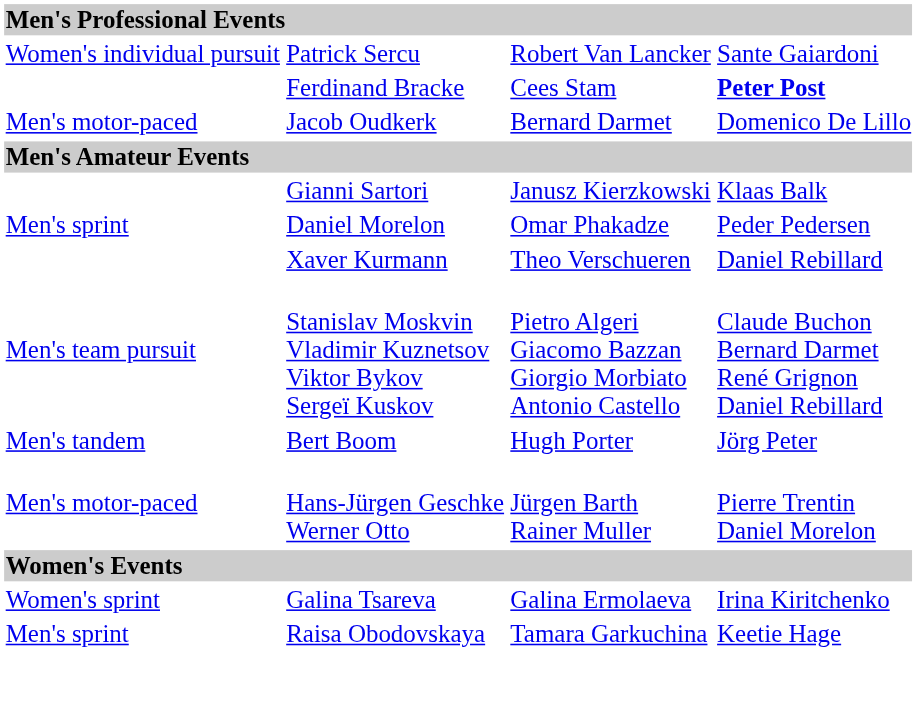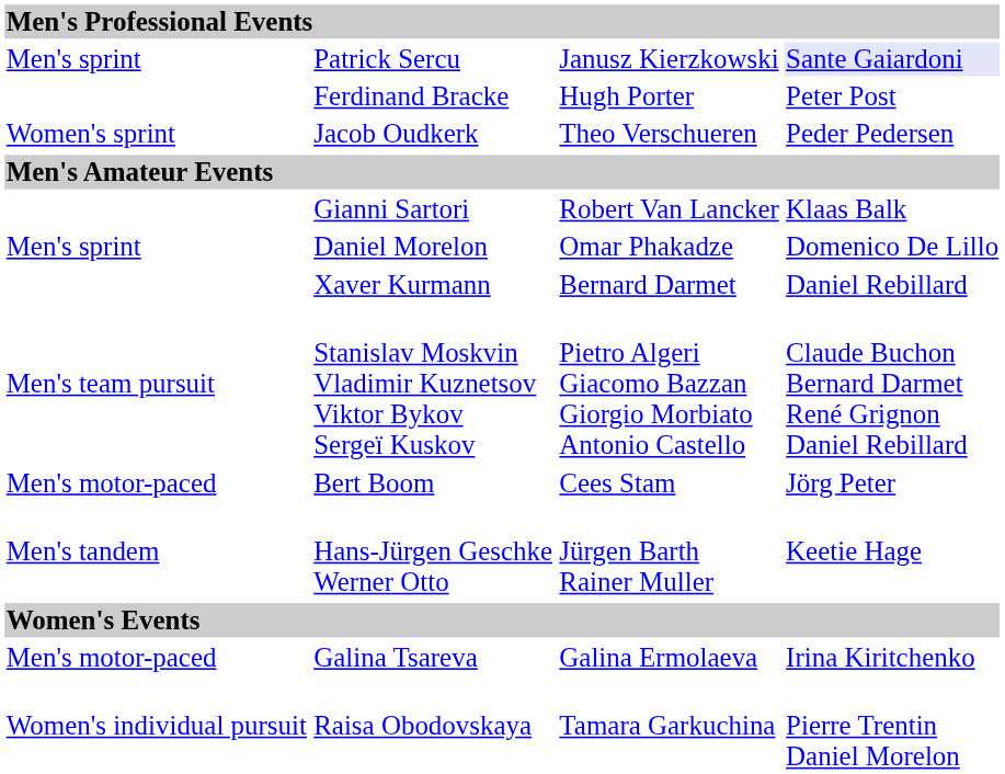 <table>
 <tr bgcolor="#cccccc">
 <td colspan=7><strong>Men's Professional Events</strong></td>
 </tr>
 <tr>
-<td><a href='#'>Women's individual pursuit</a><br></td>
+<td><a href='#'>Men's sprint</a> <br></td>
 <td><a href='#'>Patrick Sercu</a><br></td>
-<td><a href='#'>Robert Van Lancker</a><br></td>
-<td><a href='#'>Sante Gaiardoni</a><br></td>
+<td><a href='#'>Janusz Kierzkowski</a><br></td>
+<td style="background: lavender;"><a href='#'>Sante Gaiardoni</a><br></td>
 </tr>
 <tr>
 <td><br></td>
 <td><a href='#'>Ferdinand Bracke</a><br></td>
-<td><a href='#'>Cees Stam</a><br></td>
-<td><strong><a href='#'>Peter Post</a><br></strong></td>
+<td><a href='#'>Hugh Porter</a><br></td>
+<td><a href='#'>Peter Post</a><br></td>
 </tr>
 <tr>
-<td><a href='#'>Men's motor-paced</a><br></td>
+<td><a href='#'>Women's sprint</a><br></td>
 <td><a href='#'>Jacob Oudkerk</a><br></td>
-<td><a href='#'>Bernard Darmet</a><br></td>
-<td><a href='#'>Domenico De Lillo</a><br></td>
+<td><a href='#'>Theo Verschueren</a><br></td>
+<td><a href='#'>Peder Pedersen</a><br></td>
 </tr>
 <tr bgcolor="#cccccc">
 <td colspan=7><strong>Men's Amateur Events</strong></td>
 </tr>
 <tr>
 <td><br></td>
 <td><a href='#'>Gianni Sartori</a><br></td>
-<td><a href='#'>Janusz Kierzkowski</a><br></td>
+<td><a href='#'>Robert Van Lancker</a><br></td>
 <td><a href='#'>Klaas Balk</a> <br></td>
 </tr>
 <tr>
 <td><a href='#'>Men's sprint</a> <br></td>
 <td><a href='#'>Daniel Morelon</a> <br></td>
 <td><a href='#'>Omar Phakadze</a><br></td>
-<td><a href='#'>Peder Pedersen</a><br></td>
+<td><a href='#'>Domenico De Lillo</a><br></td>
 </tr>
 <tr>
 <td><br></td>
 <td><a href='#'>Xaver Kurmann</a><br></td>
-<td><a href='#'>Theo Verschueren</a><br></td>
+<td><a href='#'>Bernard Darmet</a><br></td>
 <td><a href='#'>Daniel Rebillard</a><br></td>
 </tr>
 <tr>
 <td><a href='#'>Men's team pursuit</a><br></td>
 <td> <br> <a href='#'>Stanislav Moskvin</a><br> <a href='#'>Vladimir Kuznetsov</a><br> <a href='#'>Viktor Bykov</a><br> <a href='#'>Sergeï Kuskov</a></td>
 <td> <br> <a href='#'>Pietro Algeri</a><br> <a href='#'>Giacomo Bazzan</a><br> <a href='#'>Giorgio Morbiato</a><br> <a href='#'>Antonio Castello</a></td>
 <td> <br> <a href='#'>Claude Buchon</a><br> <a href='#'>Bernard Darmet</a><br> <a href='#'>René Grignon</a><br> <a href='#'>Daniel Rebillard</a></td>
 </tr>
 <tr>
-<td><a href='#'>Men's tandem</a><br></td>
+<td><a href='#'>Men's motor-paced</a><br></td>
 <td><a href='#'>Bert Boom</a><br></td>
-<td><a href='#'>Hugh Porter</a><br></td>
+<td><a href='#'>Cees Stam</a><br></td>
 <td><a href='#'>Jörg Peter</a><br></td>
 </tr>
 <tr>
-<td><a href='#'>Men's motor-paced</a><br></td>
+<td><a href='#'>Men's tandem</a><br></td>
 <td> <br><a href='#'>Hans-Jürgen Geschke</a><br> <a href='#'>Werner Otto</a></td>
 <td> <br><a href='#'>Jürgen Barth</a><br> <a href='#'>Rainer Muller</a></td>
-<td> <br><a href='#'>Pierre Trentin</a><br> <a href='#'>Daniel Morelon</a></td>
+<td><a href='#'>Keetie Hage</a><br></td>
 </tr>
 <tr bgcolor="#cccccc">
 <td colspan=7><strong>Women's Events</strong></td>
 </tr>
 <tr>
-<td><a href='#'>Women's sprint</a><br></td>
+<td><a href='#'>Men's motor-paced</a><br></td>
 <td><a href='#'>Galina Tsareva</a><br></td>
 <td><a href='#'>Galina Ermolaeva</a><br></td>
 <td><a href='#'>Irina Kiritchenko</a><br></td>
 </tr>
 <tr>
-<td><a href='#'>Men's sprint</a> <br></td>
+<td><a href='#'>Women's individual pursuit</a><br></td>
 <td><a href='#'>Raisa Obodovskaya</a><br></td>
 <td><a href='#'>Tamara Garkuchina</a><br></td>
-<td><a href='#'>Keetie Hage</a><br></td>
+<td> <br><a href='#'>Pierre Trentin</a><br> <a href='#'>Daniel Morelon</a></td>
 </tr>
 </table>
